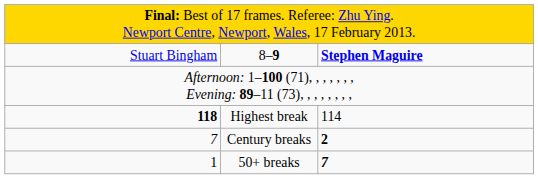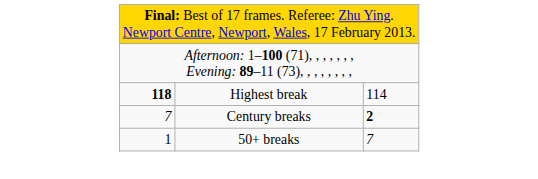 <table class="wikitable" style="font-size: 95%; margin: 1em auto 1em auto;">
 <tr>
 <td colspan="3" align="center" bgcolor="#ffd700"><strong>Final:</strong> Best of 17 frames. Referee: <a href='#'>Zhu Ying</a>.<br><a href='#'>Newport Centre</a>, <a href='#'>Newport</a>, <a href='#'>Wales</a>, 17 February 2013.</td>
-</tr>
-<tr>
-<td width="230" align="right"><a href='#'>Stuart Bingham</a><br></td>
-<td width="100" align="center">8–<strong>9</strong></td>
-<td width="230"><strong><a href='#'>Stephen Maguire</a></strong><br></td>
 </tr>
 <tr>
 <td colspan="3" align="center" style="font-size: 100%"><em>Afternoon:</em> 1–<strong>100</strong> (71), , , , , , ,  <br> <em>Evening:</em> <strong>89</strong>–11 (73), , , , , , , , </td>
 </tr>
 <tr>
 <td align="right"><strong>118</strong></td>
 <td align="center">Highest break</td>
 <td>114</td>
 </tr>
 <tr>
 <td align="right"><em>7</em></td>
 <td align="center">Century breaks</td>
 <td><strong>2</strong></td>
 </tr>
 <tr>
 <td align="right">1</td>
 <td align="center">50+ breaks</td>
-<td><strong><em>7</em></strong></td>
+<td><em>7</em></td>
 </tr>
 </table>
